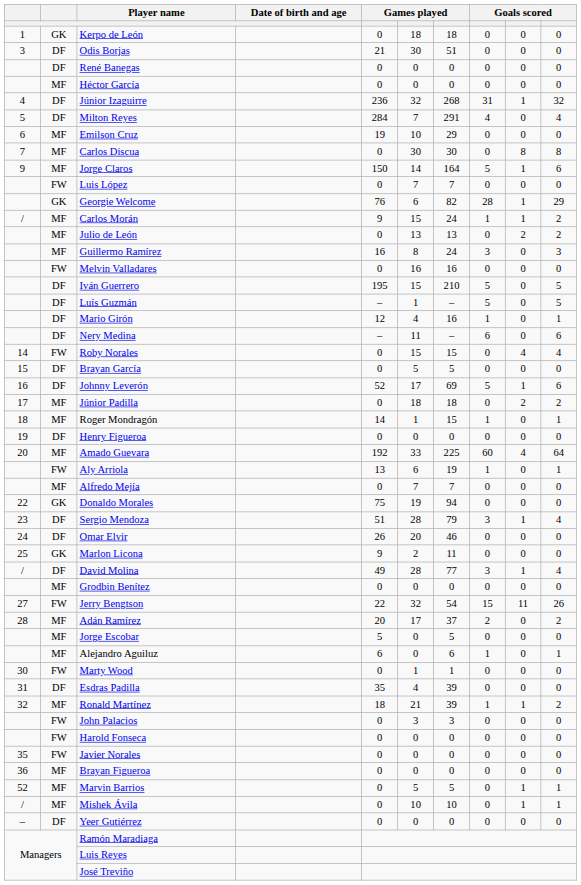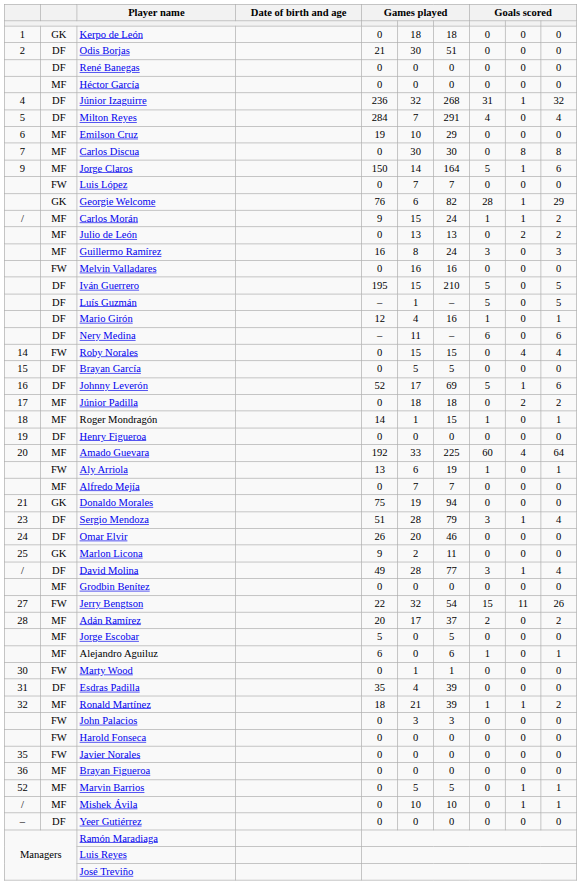 <table class="wikitable">
 <tr>
 <th width="50"></th>
 <th width="50"></th>
 <th width="250">Player name</th>
 <th width="200">Date of birth and age</th>
 <th width="150" colspan="3">Games played</th>
 <th width="150" colspan="3">Goals scored</th>
 </tr>
 <tr>
 <th colspan="4"></th>
 <th width="50"></th>
 <th width="50"></th>
 <th width="50"></th>
 <th width="50"></th>
 <th width="50"></th>
 <th width="50"></th>
 </tr>
 <tr align="center">
 <td>1</td>
 <td>GK</td>
 <td align="left"> <a href='#'>Kerpo de León</a></td>
 <td></td>
 <td>0</td>
 <td>18</td>
 <td>18</td>
 <td>0</td>
 <td>0</td>
 <td>0</td>
 </tr>
 <tr align="center">
-<td>3</td>
+<td>2</td>
 <td>DF</td>
 <td align="left"> <a href='#'>Odis Borjas</a></td>
 <td></td>
 <td>21</td>
 <td>30</td>
 <td>51</td>
 <td>0</td>
 <td>0</td>
 <td>0</td>
 </tr>
 <tr align="center">
 <td></td>
 <td>DF</td>
 <td align="left"> <a href='#'>René Banegas</a></td>
 <td></td>
 <td>0</td>
 <td>0</td>
 <td>0</td>
 <td>0</td>
 <td>0</td>
 <td>0</td>
 </tr>
 <tr align="center">
 <td></td>
 <td>MF</td>
 <td align="left"> <a href='#'>Héctor García</a></td>
 <td></td>
 <td>0</td>
 <td>0</td>
 <td>0</td>
 <td>0</td>
 <td>0</td>
 <td>0</td>
 </tr>
 <tr align="center">
 <td>4</td>
 <td>DF</td>
 <td align="left"> <a href='#'>Júnior Izaguirre</a></td>
 <td></td>
 <td>236</td>
 <td>32</td>
 <td>268</td>
 <td>31</td>
 <td>1</td>
 <td>32</td>
 </tr>
 <tr align="center">
 <td>5</td>
 <td>DF</td>
 <td align="left"> <a href='#'>Milton Reyes</a></td>
 <td></td>
 <td>284</td>
 <td>7</td>
 <td>291</td>
 <td>4</td>
 <td>0</td>
 <td>4</td>
 </tr>
 <tr align="center">
 <td>6</td>
 <td>MF</td>
 <td align="left"> <a href='#'>Emilson Cruz</a></td>
 <td></td>
 <td>19</td>
 <td>10</td>
 <td>29</td>
 <td>0</td>
 <td>0</td>
 <td>0</td>
 </tr>
 <tr align="center">
 <td>7</td>
 <td>MF</td>
 <td align="left"> <a href='#'>Carlos Discua</a></td>
 <td></td>
 <td>0</td>
 <td>30</td>
 <td>30</td>
 <td>0</td>
 <td>8</td>
 <td>8</td>
 </tr>
 <tr align="center">
 <td>9</td>
 <td>MF</td>
 <td align="left"> <a href='#'>Jorge Claros</a></td>
 <td></td>
 <td>150</td>
 <td>14</td>
 <td>164</td>
 <td>5</td>
 <td>1</td>
 <td>6</td>
 </tr>
 <tr align="center">
 <td></td>
 <td>FW</td>
 <td align="left"> <a href='#'>Luis López</a></td>
 <td></td>
 <td>0</td>
 <td>7</td>
 <td>7</td>
 <td>0</td>
 <td>0</td>
 <td>0</td>
 </tr>
 <tr align="center">
 <td></td>
 <td>GK</td>
 <td align="left"> <a href='#'>Georgie Welcome</a></td>
 <td></td>
 <td>76</td>
 <td>6</td>
 <td>82</td>
 <td>28</td>
 <td>1</td>
 <td>29</td>
 </tr>
 <tr align="center">
 <td> / </td>
 <td>MF</td>
 <td align="left"> <a href='#'>Carlos Morán</a></td>
 <td></td>
 <td>9</td>
 <td>15</td>
 <td>24</td>
 <td>1</td>
 <td>1</td>
 <td>2</td>
 </tr>
 <tr align="center">
 <td></td>
 <td>MF</td>
 <td align="left"> <a href='#'>Julio de León</a></td>
 <td></td>
 <td>0</td>
 <td>13</td>
 <td>13</td>
 <td>0</td>
 <td>2</td>
 <td>2</td>
 </tr>
 <tr align="center">
 <td></td>
 <td>MF</td>
 <td align="left"> <a href='#'>Guillermo Ramírez</a></td>
 <td></td>
 <td>16</td>
 <td>8</td>
 <td>24</td>
 <td>3</td>
 <td>0</td>
 <td>3</td>
 </tr>
 <tr align="center">
 <td></td>
 <td>FW</td>
 <td align="left"> <a href='#'>Melvin Valladares</a></td>
 <td></td>
 <td>0</td>
 <td>16</td>
 <td>16</td>
 <td>0</td>
 <td>0</td>
 <td>0</td>
 </tr>
 <tr align="center">
 <td></td>
 <td>DF</td>
 <td align="left"> <a href='#'>Iván Guerrero</a></td>
 <td></td>
 <td>195</td>
 <td>15</td>
 <td>210</td>
 <td>5</td>
 <td>0</td>
 <td>5</td>
 </tr>
 <tr align="center">
 <td></td>
 <td>DF</td>
 <td align="left"> <a href='#'>Luís Guzmán</a></td>
 <td></td>
 <td>–</td>
 <td>1</td>
 <td>–</td>
 <td>5</td>
 <td>0</td>
 <td>5</td>
 </tr>
 <tr align="center">
 <td></td>
 <td>DF</td>
 <td align="left"> <a href='#'>Mario Girón</a></td>
 <td></td>
 <td>12</td>
 <td>4</td>
 <td>16</td>
 <td>1</td>
 <td>0</td>
 <td>1</td>
 </tr>
 <tr align="center">
 <td></td>
 <td>DF</td>
 <td align="left"> <a href='#'>Nery Medina</a></td>
 <td></td>
 <td>–</td>
 <td>11</td>
 <td>–</td>
 <td>6</td>
 <td>0</td>
 <td>6</td>
 </tr>
 <tr align="center">
 <td>14</td>
 <td>FW</td>
 <td align="left"> <a href='#'>Roby Norales</a></td>
 <td></td>
 <td>0</td>
 <td>15</td>
 <td>15</td>
 <td>0</td>
 <td>4</td>
 <td>4</td>
 </tr>
 <tr align="center">
 <td>15</td>
 <td>DF</td>
 <td align="left"> <a href='#'>Brayan García</a></td>
 <td></td>
 <td>0</td>
 <td>5</td>
 <td>5</td>
 <td>0</td>
 <td>0</td>
 <td>0</td>
 </tr>
 <tr align="center">
 <td>16</td>
 <td>DF</td>
 <td align="left"> <a href='#'>Johnny Leverón</a></td>
 <td></td>
 <td>52</td>
 <td>17</td>
 <td>69</td>
 <td>5</td>
 <td>1</td>
 <td>6</td>
 </tr>
 <tr align="center">
 <td>17</td>
 <td>MF</td>
 <td align="left"> <a href='#'>Júnior Padilla</a></td>
 <td></td>
 <td>0</td>
 <td>18</td>
 <td>18</td>
 <td>0</td>
 <td>2</td>
 <td>2</td>
 </tr>
 <tr align="center">
 <td>18</td>
 <td>MF</td>
 <td align="left"> Roger Mondragón</td>
 <td></td>
 <td>14</td>
 <td>1</td>
 <td>15</td>
 <td>1</td>
 <td>0</td>
 <td>1</td>
 </tr>
 <tr align="center">
 <td>19</td>
 <td>DF</td>
 <td align="left"> <a href='#'>Henry Figueroa</a></td>
 <td></td>
 <td>0</td>
 <td>0</td>
 <td>0</td>
 <td>0</td>
 <td>0</td>
 <td>0</td>
 </tr>
 <tr align="center">
 <td>20</td>
 <td>MF</td>
 <td align="left"> <a href='#'>Amado Guevara</a></td>
 <td></td>
 <td>192</td>
 <td>33</td>
 <td>225</td>
 <td>60</td>
 <td>4</td>
 <td>64</td>
 </tr>
 <tr align="center">
 <td></td>
 <td>FW</td>
 <td align="left"> <a href='#'>Aly Arriola</a></td>
 <td></td>
 <td>13</td>
 <td>6</td>
 <td>19</td>
 <td>1</td>
 <td>0</td>
 <td>1</td>
 </tr>
 <tr align="center">
 <td></td>
 <td>MF</td>
 <td align="left"> <a href='#'>Alfredo Mejía</a></td>
 <td></td>
 <td>0</td>
 <td>7</td>
 <td>7</td>
 <td>0</td>
 <td>0</td>
 <td>0</td>
 </tr>
 <tr align="center">
-<td>22</td>
+<td>21</td>
 <td>GK</td>
 <td align="left"> <a href='#'>Donaldo Morales</a></td>
 <td></td>
 <td>75</td>
 <td>19</td>
 <td>94</td>
 <td>0</td>
 <td>0</td>
 <td>0</td>
 </tr>
 <tr align="center">
 <td>23</td>
 <td>DF</td>
 <td align="left"> <a href='#'>Sergio Mendoza</a></td>
 <td></td>
 <td>51</td>
 <td>28</td>
 <td>79</td>
 <td>3</td>
 <td>1</td>
 <td>4</td>
 </tr>
 <tr align="center">
 <td>24</td>
 <td>DF</td>
 <td align="left"> <a href='#'>Omar Elvir</a></td>
 <td></td>
 <td>26</td>
 <td>20</td>
 <td>46</td>
 <td>0</td>
 <td>0</td>
 <td>0</td>
 </tr>
 <tr align="center">
 <td>25</td>
 <td>GK</td>
 <td align="left"> <a href='#'>Marlon Licona</a></td>
 <td></td>
 <td>9</td>
 <td>2</td>
 <td>11</td>
 <td>0</td>
 <td>0</td>
 <td>0</td>
 </tr>
 <tr align="center">
 <td> / </td>
 <td>DF</td>
 <td align="left"> <a href='#'>David Molina</a></td>
 <td></td>
 <td>49</td>
 <td>28</td>
 <td>77</td>
 <td>3</td>
 <td>1</td>
 <td>4</td>
 </tr>
 <tr align="center">
 <td></td>
 <td>MF</td>
 <td align="left"> <a href='#'>Grodbin Benítez</a></td>
 <td></td>
 <td>0</td>
 <td>0</td>
 <td>0</td>
 <td>0</td>
 <td>0</td>
 <td>0</td>
 </tr>
 <tr align="center">
 <td>27</td>
 <td>FW</td>
 <td align="left"> <a href='#'>Jerry Bengtson</a></td>
 <td></td>
 <td>22</td>
 <td>32</td>
 <td>54</td>
 <td>15</td>
 <td>11</td>
 <td>26</td>
 </tr>
 <tr align="center">
 <td>28</td>
 <td>MF</td>
 <td align="left"> <a href='#'>Adán Ramírez</a></td>
 <td></td>
 <td>20</td>
 <td>17</td>
 <td>37</td>
 <td>2</td>
 <td>0</td>
 <td>2</td>
 </tr>
 <tr align="center">
 <td></td>
 <td>MF</td>
 <td align="left"> <a href='#'>Jorge Escobar</a></td>
 <td></td>
 <td>5</td>
 <td>0</td>
 <td>5</td>
 <td>0</td>
 <td>0</td>
 <td>0</td>
 </tr>
 <tr align="center">
 <td></td>
 <td>MF</td>
 <td align="left"> Alejandro Aguiluz</td>
 <td></td>
 <td>6</td>
 <td>0</td>
 <td>6</td>
 <td>1</td>
 <td>0</td>
 <td>1</td>
 </tr>
 <tr align="center">
 <td>30</td>
 <td>FW</td>
 <td align="left"> <a href='#'>Marty Wood</a></td>
 <td></td>
 <td>0</td>
 <td>1</td>
 <td>1</td>
 <td>0</td>
 <td>0</td>
 <td>0</td>
 </tr>
 <tr align="center">
 <td>31</td>
 <td>DF</td>
 <td align="left"> <a href='#'>Esdras Padilla</a></td>
 <td></td>
 <td>35</td>
 <td>4</td>
 <td>39</td>
 <td>0</td>
 <td>0</td>
 <td>0</td>
 </tr>
 <tr align="center">
 <td>32</td>
 <td>MF</td>
 <td align="left"> <a href='#'>Ronald Martínez</a></td>
 <td></td>
 <td>18</td>
 <td>21</td>
 <td>39</td>
 <td>1</td>
 <td>1</td>
 <td>2</td>
 </tr>
 <tr align="center">
 <td></td>
 <td>FW</td>
 <td align="left"> <a href='#'>John Palacios</a></td>
 <td></td>
 <td>0</td>
 <td>3</td>
 <td>3</td>
 <td>0</td>
 <td>0</td>
 <td>0</td>
 </tr>
 <tr align="center">
 <td></td>
 <td>FW</td>
 <td align="left"> <a href='#'>Harold Fonseca</a></td>
 <td></td>
 <td>0</td>
 <td>0</td>
 <td>0</td>
 <td>0</td>
 <td>0</td>
 <td>0</td>
 </tr>
 <tr align="center">
 <td>35</td>
 <td>FW</td>
 <td align="left"> <a href='#'>Javier Norales</a></td>
 <td></td>
 <td>0</td>
 <td>0</td>
 <td>0</td>
 <td>0</td>
 <td>0</td>
 <td>0</td>
 </tr>
 <tr align="center">
 <td>36</td>
 <td>MF</td>
 <td align="left"> <a href='#'>Brayan Figueroa</a></td>
 <td></td>
 <td>0</td>
 <td>0</td>
 <td>0</td>
 <td>0</td>
 <td>0</td>
 <td>0</td>
 </tr>
 <tr align="center">
 <td>52</td>
 <td>MF</td>
 <td align="left"> <a href='#'>Marvin Barrios</a></td>
 <td></td>
 <td>0</td>
 <td>5</td>
 <td>5</td>
 <td>0</td>
 <td>1</td>
 <td>1</td>
 </tr>
 <tr align="center">
 <td> / </td>
 <td>MF</td>
 <td align="left"> <a href='#'>Mishek Ávila</a></td>
 <td></td>
 <td>0</td>
 <td>10</td>
 <td>10</td>
 <td>0</td>
 <td>1</td>
 <td>1</td>
 </tr>
 <tr align="center">
 <td>–</td>
 <td>DF</td>
 <td align="left"> <a href='#'>Yeer Gutiérrez</a></td>
 <td></td>
 <td>0</td>
 <td>0</td>
 <td>0</td>
 <td>0</td>
 <td>0</td>
 <td>0</td>
 </tr>
 <tr align="center">
 <td colspan="2" rowspan=3>Managers</td>
 <td align="left"> <a href='#'>Ramón Maradiaga</a></td>
 <td></td>
 <td colspan="6"></td>
 </tr>
 <tr align="center">
 <td align="left"> <a href='#'>Luis Reyes</a></td>
 <td></td>
 <td colspan="6"></td>
 </tr>
 <tr align="center">
 <td align="left"> <a href='#'>José Treviño</a></td>
 <td></td>
 <td colspan="6"></td>
 </tr>
 </table>
